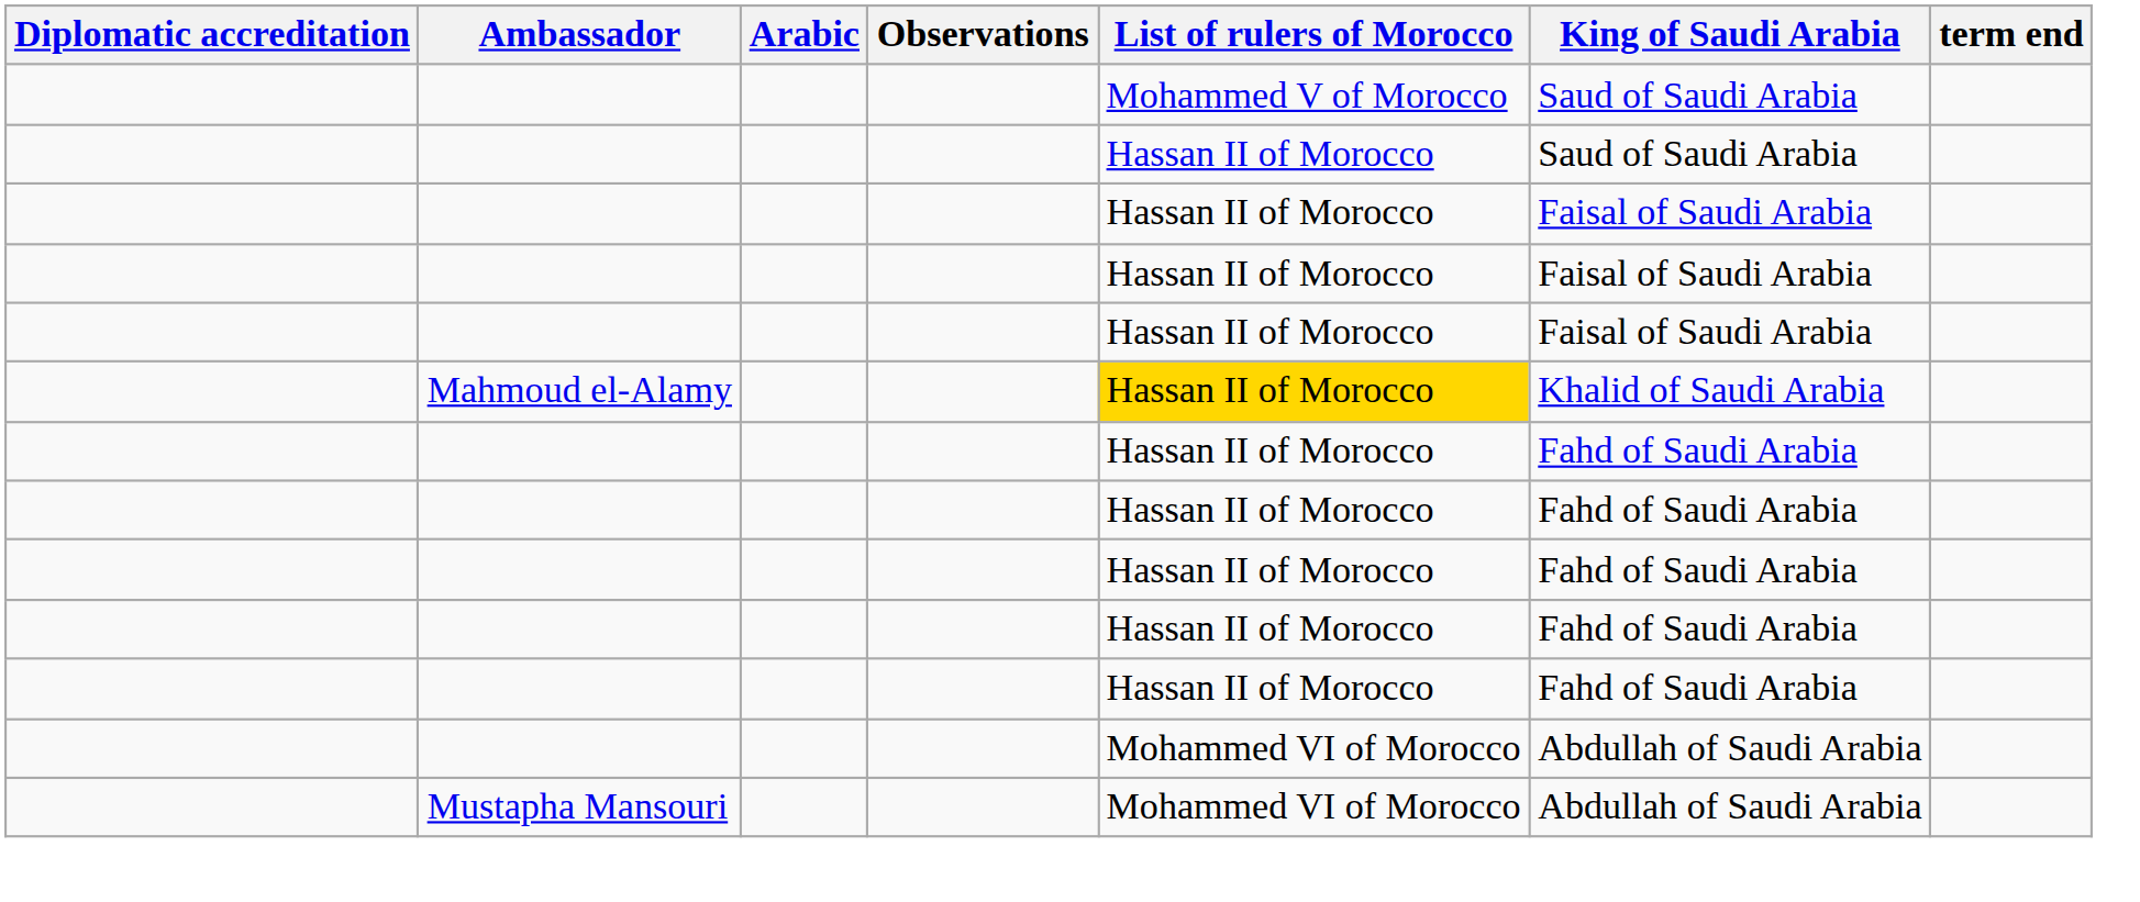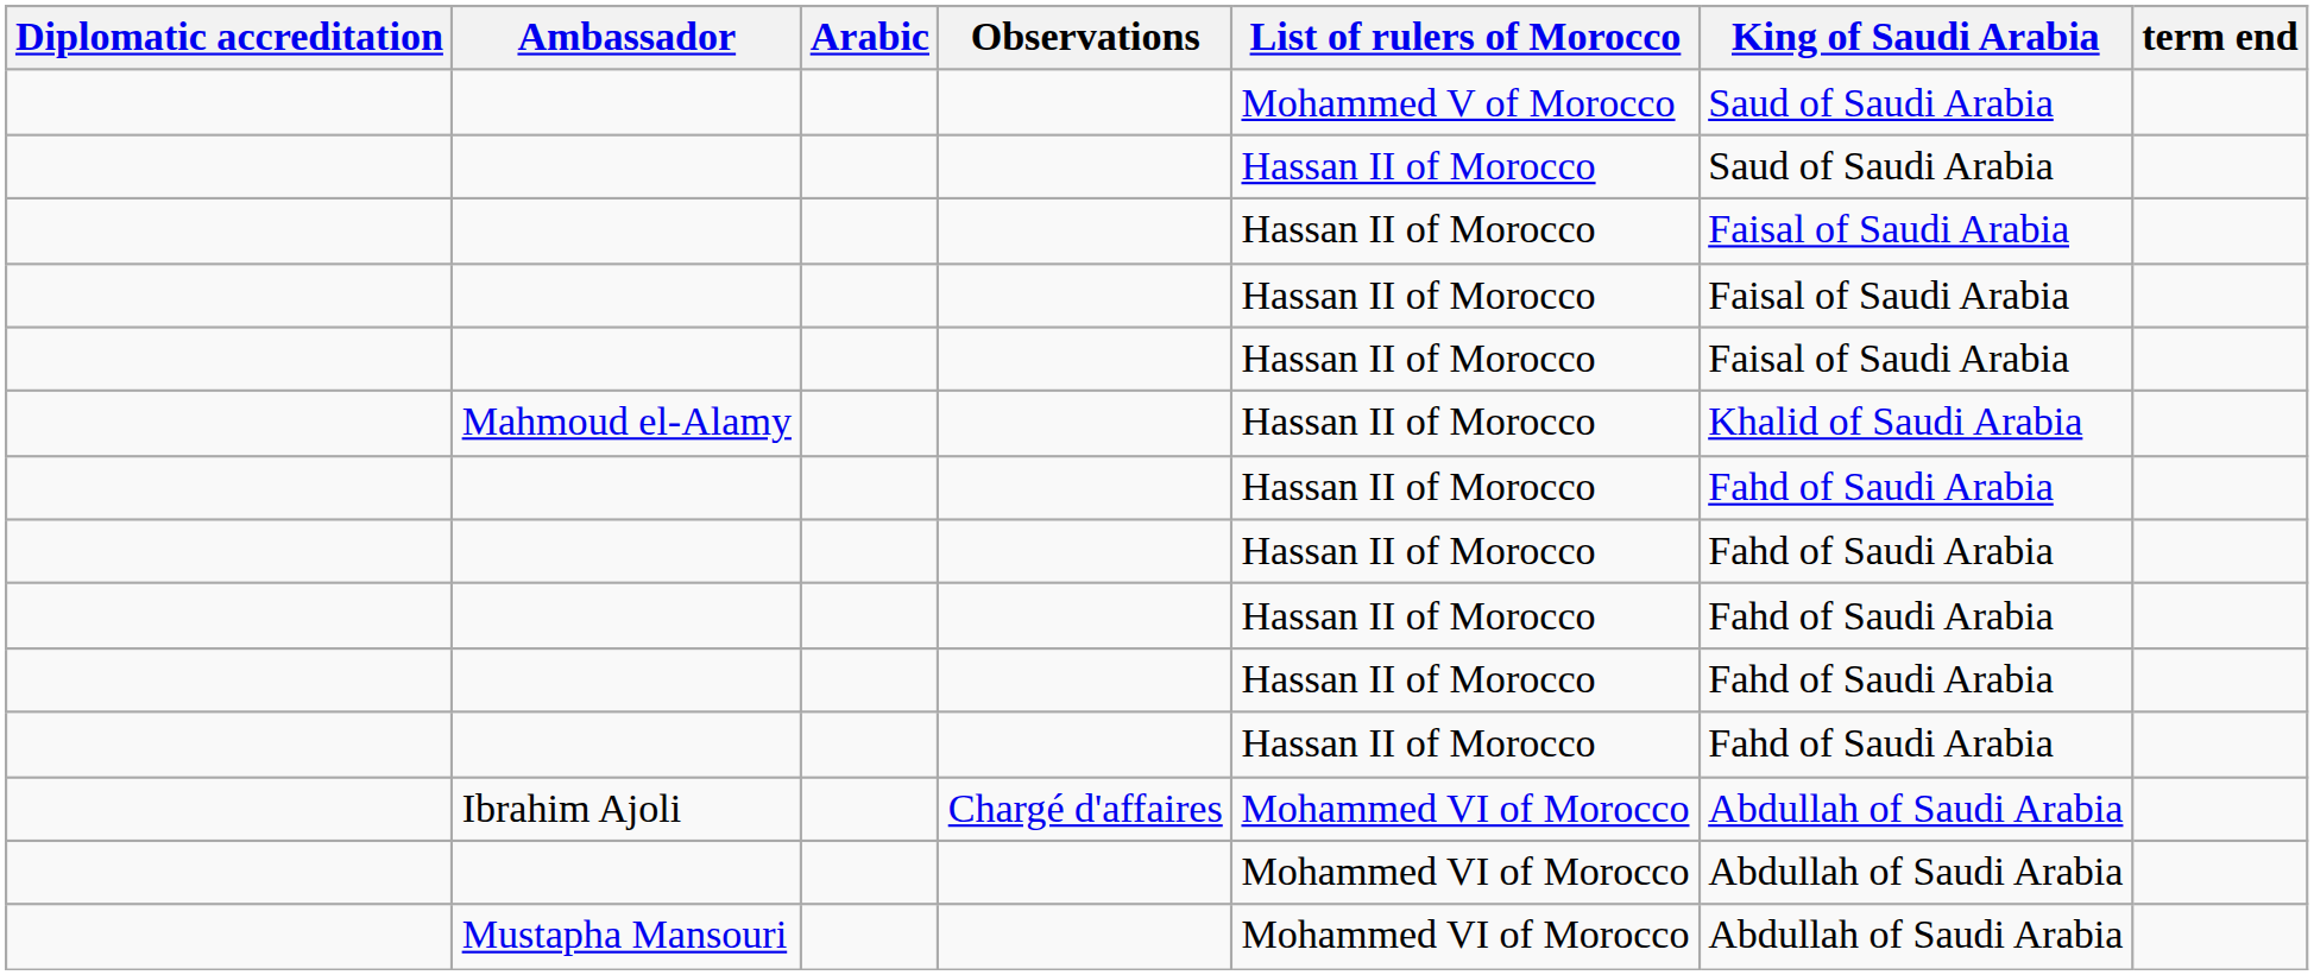 <table class="wikitable sortable">
 <tr>
 <th><a href='#'>Diplomatic accreditation</a></th>
 <th><a href='#'>Ambassador</a></th>
 <th><a href='#'>Arabic</a></th>
 <th>Observations</th>
 <th><a href='#'>List of rulers of Morocco</a></th>
 <th><a href='#'>King of Saudi Arabia</a></th>
 <th>term end</th>
 </tr>
 <tr>
 <td></td>
 <td></td>
 <td></td>
 <td></td>
 <td><a href='#'>Mohammed V of Morocco</a></td>
 <td><a href='#'>Saud of Saudi Arabia</a></td>
 <td></td>
 </tr>
 <tr>
 <td></td>
 <td></td>
 <td></td>
 <td></td>
 <td><a href='#'>Hassan II of Morocco</a></td>
 <td>Saud of Saudi Arabia</td>
 <td></td>
 </tr>
 <tr>
 <td></td>
 <td></td>
 <td></td>
 <td></td>
 <td>Hassan II of Morocco</td>
 <td><a href='#'>Faisal of Saudi Arabia</a></td>
 <td></td>
 </tr>
 <tr>
 <td></td>
 <td></td>
 <td></td>
 <td></td>
 <td>Hassan II of Morocco</td>
 <td>Faisal of Saudi Arabia</td>
 <td></td>
 </tr>
 <tr>
 <td></td>
 <td></td>
 <td></td>
 <td></td>
 <td>Hassan II of Morocco</td>
 <td>Faisal of Saudi Arabia</td>
 <td></td>
 </tr>
 <tr>
 <td></td>
 <td><a href='#'>Mahmoud el-Alamy</a></td>
 <td></td>
 <td></td>
-<td style="background: gold;">Hassan II of Morocco</td>
+<td>Hassan II of Morocco</td>
 <td><a href='#'>Khalid of Saudi Arabia</a></td>
 <td></td>
 </tr>
 <tr>
 <td></td>
 <td></td>
 <td></td>
 <td></td>
 <td>Hassan II of Morocco</td>
 <td><a href='#'>Fahd of Saudi Arabia</a></td>
 <td></td>
 </tr>
 <tr>
 <td></td>
 <td></td>
 <td></td>
 <td></td>
 <td>Hassan II of Morocco</td>
 <td>Fahd of Saudi Arabia</td>
 <td></td>
 </tr>
 <tr>
 <td></td>
 <td></td>
 <td></td>
 <td></td>
 <td>Hassan II of Morocco</td>
 <td>Fahd of Saudi Arabia</td>
 <td></td>
 </tr>
 <tr>
 <td></td>
 <td></td>
 <td></td>
 <td></td>
 <td>Hassan II of Morocco</td>
 <td>Fahd of Saudi Arabia</td>
 <td></td>
 </tr>
 <tr>
 <td></td>
 <td></td>
 <td></td>
 <td></td>
 <td>Hassan II of Morocco</td>
 <td>Fahd of Saudi Arabia</td>
 <td></td>
 </tr>
 <tr>
 <td></td>
+<td>Ibrahim Ajoli</td>
+<td></td>
+<td><a href='#'>Chargé d'affaires</a></td>
+<td><a href='#'>Mohammed VI of Morocco</a></td>
+<td><a href='#'>Abdullah of Saudi Arabia</a></td>
+<td></td>
+</tr>
+<tr>
+<td></td>
 <td></td>
 <td></td>
 <td></td>
 <td>Mohammed VI of Morocco</td>
 <td>Abdullah of Saudi Arabia</td>
 <td></td>
 </tr>
 <tr>
 <td></td>
 <td><a href='#'>Mustapha Mansouri</a></td>
 <td></td>
 <td></td>
 <td>Mohammed VI of Morocco</td>
 <td>Abdullah of Saudi Arabia</td>
 <td></td>
 </tr>
 </table>
